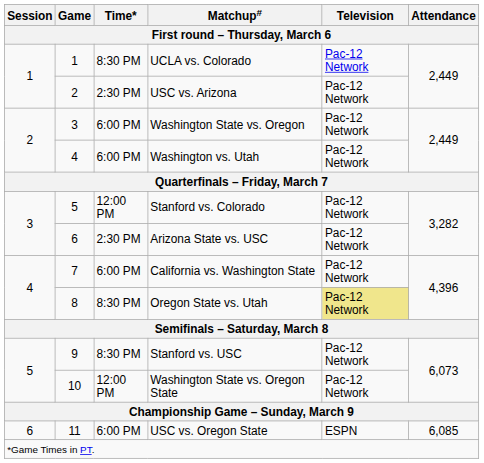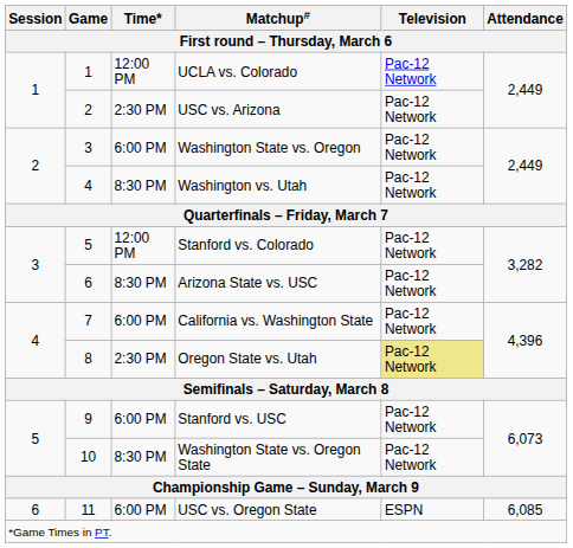 <table class="wikitable" style="font-size: 95%">
 <tr align="center">
 <th>Session</th>
 <th>Game</th>
 <th>Time*</th>
 <th>Matchup<sup>#</sup></th>
 <th>Television</th>
 <th>Attendance</th>
 </tr>
 <tr>
 <th colspan=7>First round – Thursday, March 6</th>
 </tr>
 <tr>
 <td style="text-align: center;" rowspan=2>1</td>
 <td style="text-align: center;">1</td>
-<td>8:30 PM</td>
+<td>12:00 PM</td>
 <td>UCLA vs. Colorado</td>
 <td><a href='#'>Pac-12 Network</a></td>
 <td style="text-align: center;" rowspan=2>2,449</td>
 </tr>
 <tr>
 <td style="text-align: center;">2</td>
 <td>2:30 PM</td>
 <td>USC vs. Arizona</td>
 <td>Pac-12 Network</td>
 </tr>
 <tr>
 <td style="text-align: center;" rowspan=2>2</td>
 <td style="text-align: center;">3</td>
 <td>6:00 PM</td>
 <td>Washington State vs. Oregon</td>
 <td>Pac-12 Network</td>
 <td style="text-align: center;" rowspan=2>2,449</td>
 </tr>
 <tr>
 <td style="text-align: center;">4</td>
-<td>6:00 PM</td>
+<td>8:30 PM</td>
 <td>Washington  vs. Utah</td>
 <td>Pac-12 Network</td>
 </tr>
 <tr>
 <th colspan=7>Quarterfinals – Friday, March 7</th>
 </tr>
 <tr>
 <td style="text-align: center;" rowspan=2>3</td>
 <td style="text-align: center;">5</td>
 <td>12:00 PM</td>
 <td>Stanford vs. Colorado</td>
 <td>Pac-12 Network</td>
 <td style="text-align: center;" rowspan=2>3,282</td>
 </tr>
 <tr>
 <td style="text-align: center;">6</td>
-<td>2:30 PM</td>
+<td>8:30 PM</td>
 <td>Arizona State  vs. USC</td>
 <td>Pac-12 Network</td>
 </tr>
 <tr>
 <td style="text-align: center;" rowspan=2>4</td>
 <td style="text-align: center;">7</td>
 <td>6:00 PM</td>
 <td>California vs. Washington State</td>
 <td>Pac-12 Network</td>
 <td style="text-align: center;" rowspan=2>4,396</td>
 </tr>
 <tr>
 <td style="text-align: center;">8</td>
-<td>8:30 PM</td>
+<td>2:30 PM</td>
 <td>Oregon State  vs. Utah</td>
 <td style="background: khaki;">Pac-12 Network</td>
 </tr>
 <tr>
 <th colspan=7>Semifinals – Saturday, March 8</th>
 </tr>
 <tr>
 <td style="text-align: center;" rowspan=2>5</td>
 <td style="text-align: center;">9</td>
-<td>8:30 PM</td>
+<td>6:00 PM</td>
 <td>Stanford  vs. USC</td>
 <td>Pac-12 Network</td>
 <td style="text-align: center;" rowspan=2>6,073</td>
 </tr>
 <tr>
 <td style="text-align: center;">10</td>
-<td>12:00 PM</td>
+<td>8:30 PM</td>
 <td>Washington State vs. Oregon State</td>
 <td>Pac-12 Network</td>
 </tr>
 <tr>
 <th colspan=7>Championship Game – Sunday, March 9</th>
 </tr>
 <tr>
 <td style="text-align: center;">6</td>
 <td style="text-align: center;">11</td>
 <td>6:00 PM</td>
 <td>USC vs. Oregon State</td>
 <td>ESPN</td>
 <td style="text-align: center;">6,085</td>
 </tr>
 <tr>
 <td colspan=6><small>*Game Times in <a href='#'>PT</a>.</small></td>
 </tr>
 </table>
